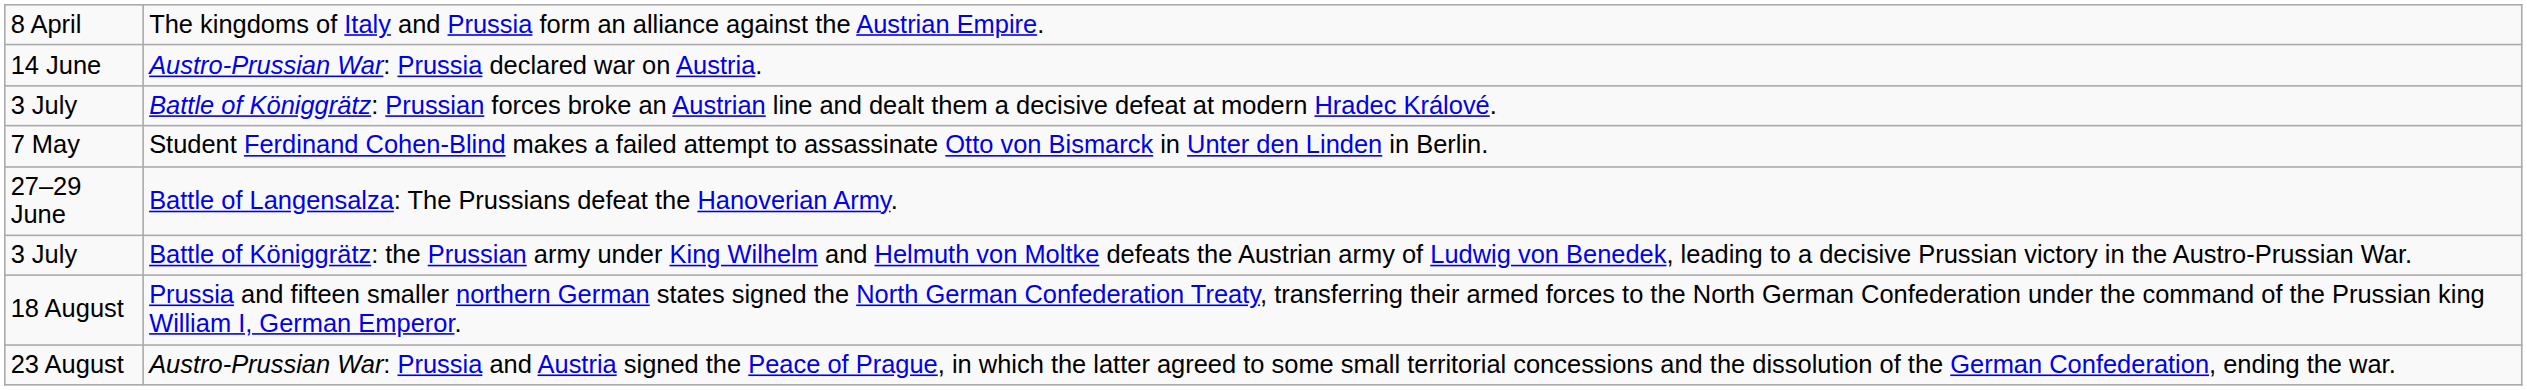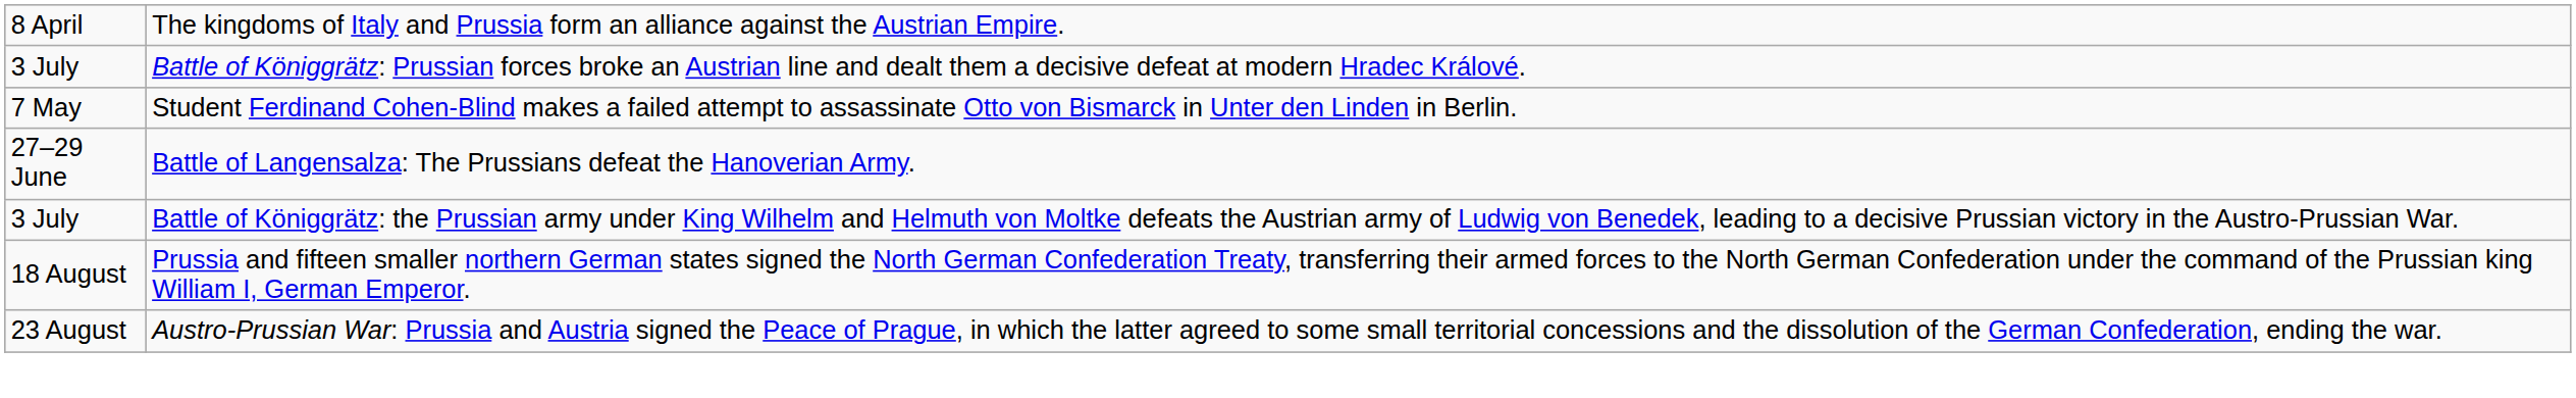 <table class="wikitable" width="100%">
 <tr>
 <td>8 April</td>
 <td>The kingdoms of <a href='#'>Italy</a> and <a href='#'>Prussia</a> form an alliance against the <a href='#'>Austrian Empire</a>.</td>
-</tr>
-<tr>
-<td>14 June</td>
-<td><em><a href='#'>Austro-Prussian War</a></em>: <a href='#'>Prussia</a> declared war on <a href='#'>Austria</a>.</td>
 </tr>
 <tr>
 <td>3 July</td>
 <td><em><a href='#'>Battle of Königgrätz</a></em>: <a href='#'>Prussian</a> forces broke an <a href='#'>Austrian</a> line and dealt them a decisive defeat at modern <a href='#'>Hradec Králové</a>.</td>
 </tr>
 <tr>
 <td>7 May</td>
 <td>Student <a href='#'>Ferdinand Cohen-Blind</a> makes a failed attempt to assassinate <a href='#'>Otto von Bismarck</a> in <a href='#'>Unter den Linden</a> in Berlin.</td>
 </tr>
 <tr>
 <td>27–29 June</td>
 <td><a href='#'>Battle of Langensalza</a>: The Prussians defeat the <a href='#'>Hanoverian Army</a>.</td>
 </tr>
 <tr>
 <td>3 July</td>
 <td><a href='#'>Battle of Königgrätz</a>: the <a href='#'>Prussian</a> army under <a href='#'>King Wilhelm</a> and <a href='#'>Helmuth von Moltke</a> defeats the Austrian army of <a href='#'>Ludwig von Benedek</a>, leading to a decisive Prussian victory in the Austro-Prussian War.</td>
 </tr>
 <tr>
 <td>18 August</td>
 <td><a href='#'>Prussia</a> and fifteen smaller <a href='#'>northern German</a> states signed the <a href='#'>North German Confederation Treaty</a>, transferring their armed forces to the North German Confederation under the command of the Prussian king <a href='#'>William I, German Emperor</a>.</td>
 </tr>
 <tr>
 <td>23 August</td>
 <td><em>Austro-Prussian War</em>: <a href='#'>Prussia</a> and <a href='#'>Austria</a> signed the <a href='#'>Peace of Prague</a>, in which the latter agreed to some small territorial concessions and the dissolution of the <a href='#'>German Confederation</a>, ending the war.</td>
 </tr>
 </table>
